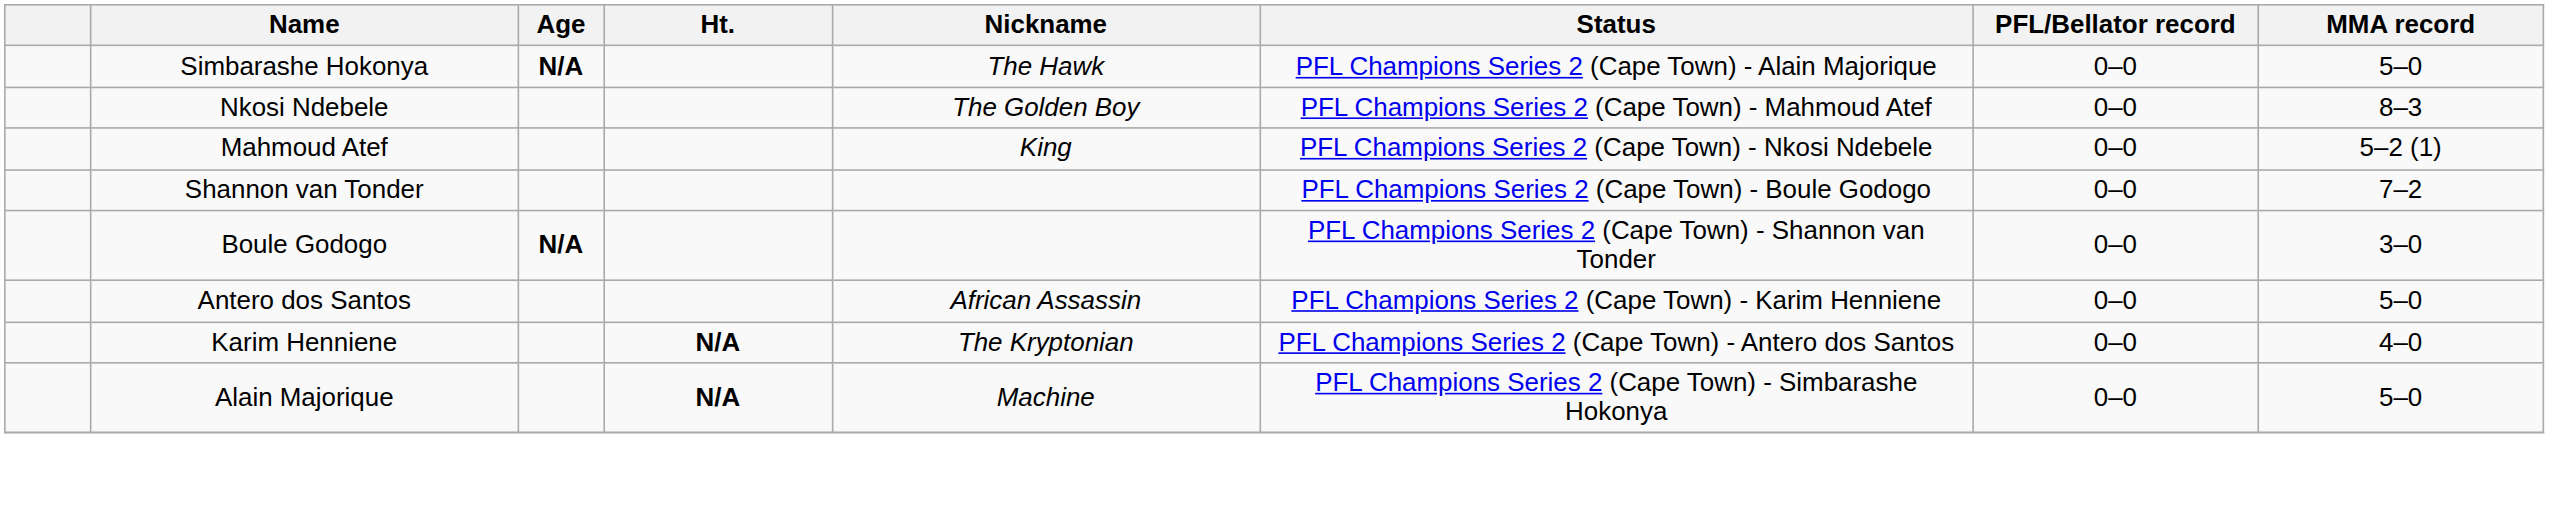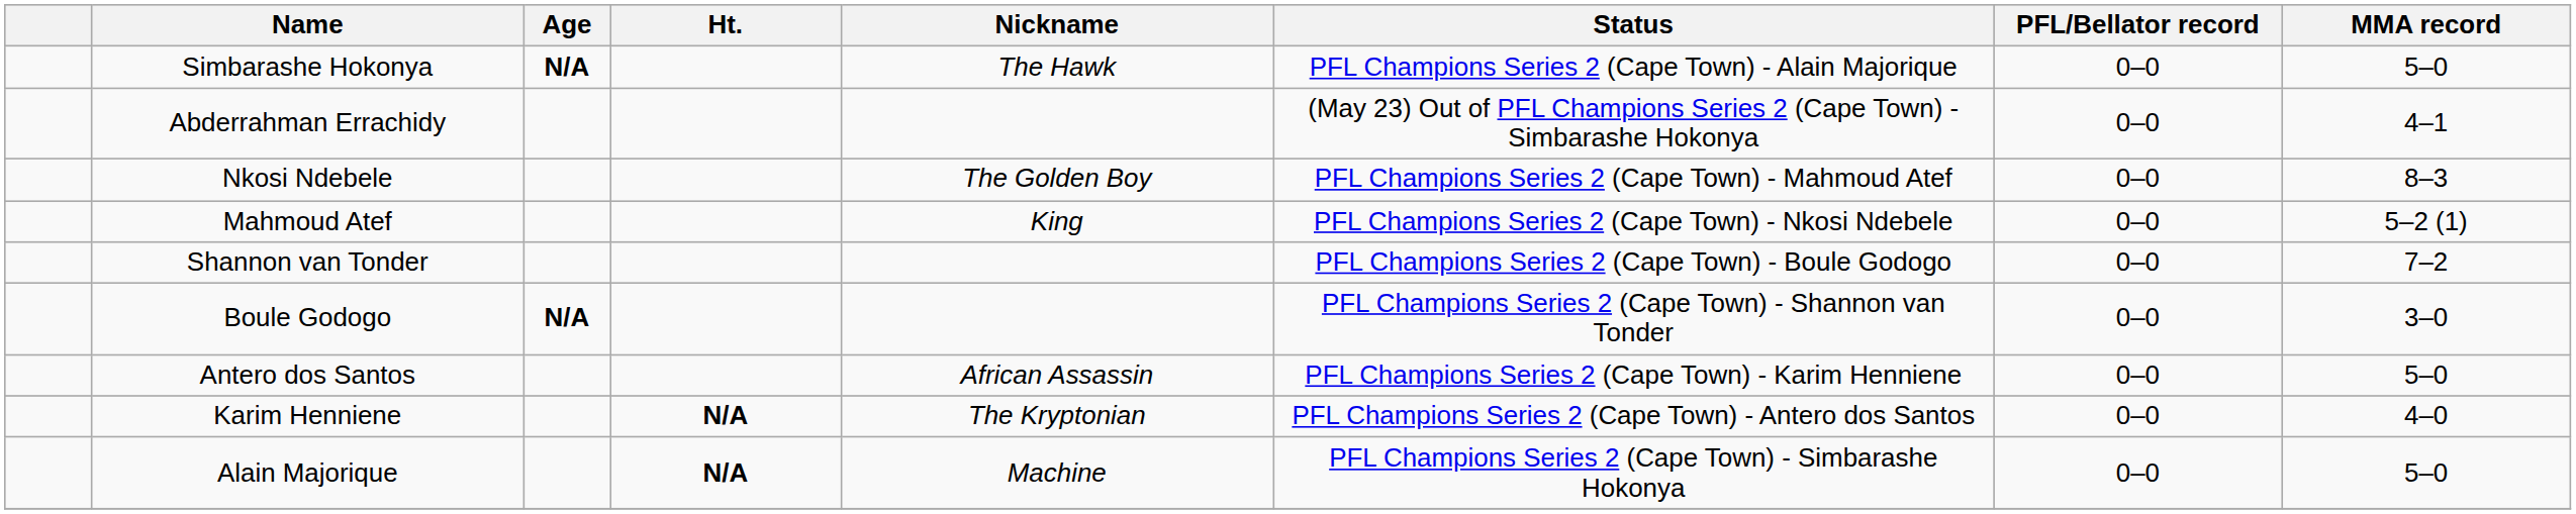 <table class="wikitable sortable" style="text-align:center;">
 <tr>
 <th width=3%></th>
 <th width=15%>Name</th>
 <th width=3%>Age</th>
 <th width=8%>Ht.</th>
 <th width="15%">Nickname</th>
 <th width=25%>Status</th>
 <th width=10%>PFL/Bellator record</th>
 <th width="10%">MMA record</th>
 </tr>
 <tr>
 <td></td>
 <td>Simbarashe Hokonya</td>
 <td><strong>N/A</strong></td>
 <td></td>
 <td><em>The Hawk</em></td>
 <td><a href='#'>PFL Champions Series 2</a> (Cape Town) - Alain Majorique</td>
 <td>0–0</td>
 <td>5–0</td>
+</tr>
+<tr>
+<td></td>
+<td>Abderrahman Errachidy</td>
+<td></td>
+<td></td>
+<td></td>
+<td>(May 23) Out of <a href='#'>PFL Champions Series 2</a> (Cape Town) - Simbarashe Hokonya</td>
+<td>0–0</td>
+<td>4–1</td>
 </tr>
 <tr>
 <td></td>
 <td>Nkosi Ndebele</td>
 <td></td>
 <td></td>
 <td><em>The Golden Boy</em></td>
 <td><a href='#'>PFL Champions Series 2</a> (Cape Town) - Mahmoud Atef</td>
 <td>0–0</td>
 <td>8–3</td>
 </tr>
 <tr>
 <td></td>
 <td>Mahmoud Atef</td>
 <td></td>
 <td></td>
 <td><em>King</em></td>
 <td><a href='#'>PFL Champions Series 2</a> (Cape Town) - Nkosi Ndebele</td>
 <td>0–0</td>
 <td>5–2 (1)</td>
 </tr>
 <tr>
 <td></td>
 <td>Shannon van Tonder</td>
 <td></td>
 <td></td>
 <td></td>
 <td><a href='#'>PFL Champions Series 2</a> (Cape Town) - Boule Godogo</td>
 <td>0–0</td>
 <td>7–2</td>
 </tr>
 <tr>
 <td></td>
 <td>Boule Godogo</td>
 <td><strong>N/A</strong></td>
 <td></td>
 <td></td>
 <td><a href='#'>PFL Champions Series 2</a> (Cape Town) - Shannon van Tonder</td>
 <td>0–0</td>
 <td>3–0</td>
 </tr>
 <tr>
 <td></td>
 <td>Antero dos Santos</td>
 <td></td>
 <td></td>
 <td><em>African Assassin</em></td>
 <td><a href='#'>PFL Champions Series 2</a> (Cape Town) - Karim Henniene</td>
 <td>0–0</td>
 <td>5–0</td>
 </tr>
 <tr>
 <td></td>
 <td>Karim Henniene</td>
 <td></td>
 <td><strong>N/A</strong></td>
 <td><em>The Kryptonian</em></td>
 <td><a href='#'>PFL Champions Series 2</a> (Cape Town) - Antero dos Santos</td>
 <td>0–0</td>
 <td>4–0</td>
 </tr>
 <tr>
 <td></td>
 <td>Alain Majorique</td>
 <td></td>
 <td><strong>N/A</strong></td>
 <td><em>Machine</em></td>
 <td><a href='#'>PFL Champions Series 2</a> (Cape Town) - Simbarashe Hokonya</td>
 <td>0–0</td>
 <td>5–0</td>
 </tr>
 <tr>
 </tr>
 </table>
